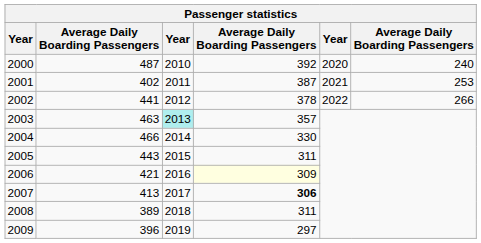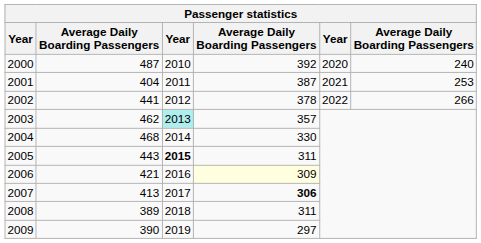 <table class="wikitable" style="margin: 1em 0.2em; text-align: center; font-size: 85%;">
 <tr style="background: #ddd;">
 <th colspan="6">Passenger statistics</th>
 </tr>
 <tr>
 <th>Year</th>
 <th>Average Daily <br> Boarding Passengers</th>
 <th>Year</th>
 <th>Average Daily <br> Boarding Passengers</th>
 <th>Year</th>
 <th>Average Daily <br> Boarding Passengers</th>
 </tr>
 <tr>
 <td>2000</td>
 <td style="text-align:right;">487</td>
 <td>2010</td>
 <td style="text-align:right;">392</td>
 <td>2020</td>
 <td style="text-align:right;">240</td>
 </tr>
 <tr>
 <td>2001</td>
-<td style="text-align:right;">402</td>
+<td style="text-align:right;">404</td>
 <td>2011</td>
 <td style="text-align:right;">387</td>
 <td>2021</td>
 <td style="text-align:right;">253</td>
 </tr>
 <tr>
 <td>2002</td>
 <td style="text-align:right;">441</td>
 <td>2012</td>
 <td style="text-align:right;">378</td>
 <td>2022</td>
 <td style="text-align:right;">266</td>
 </tr>
 <tr>
 <td>2003</td>
-<td style="text-align:right;">463</td>
+<td style="text-align:right;">462</td>
 <td style="background: paleturquoise;">2013</td>
 <td style="text-align:right;">357</td>
 <td colspan="2" rowspan="7"></td>
 </tr>
 <tr>
 <td>2004</td>
-<td style="text-align:right;">466</td>
+<td style="text-align:right;">468</td>
 <td>2014</td>
 <td style="text-align:right;">330</td>
 </tr>
 <tr>
 <td>2005</td>
 <td style="text-align:right;">443</td>
-<td>2015</td>
+<td><strong>2015</strong></td>
 <td style="text-align:right;">311</td>
 </tr>
 <tr>
 <td>2006</td>
 <td style="text-align:right;">421</td>
 <td>2016</td>
 <td style="background: lightyellow; text-align:right;">309</td>
 </tr>
 <tr>
 <td>2007</td>
 <td style="text-align:right;">413</td>
 <td>2017</td>
 <td style="text-align:right;"><strong>306</strong></td>
 </tr>
 <tr>
 <td>2008</td>
 <td style="text-align:right;">389</td>
 <td>2018</td>
 <td style="text-align:right;">311</td>
 </tr>
 <tr>
 <td>2009</td>
-<td style="text-align:right;">396</td>
+<td style="text-align:right;">390</td>
 <td>2019</td>
 <td style="text-align:right;">297</td>
 </tr>
 </table>
